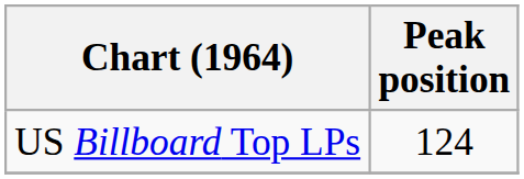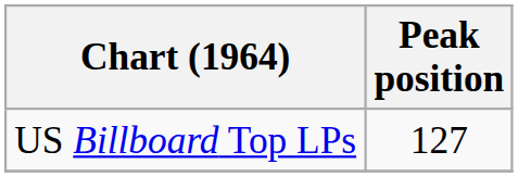 <table class="wikitable sortable plainrowheaders" style="text-align:center;">
 <tr>
 <th>Chart (1964)</th>
 <th>Peak<br>position</th>
 </tr>
 <tr>
 <td align="left">US <a href='#'><em>Billboard</em> Top LPs</a></td>
-<td>124</td>
+<td>127</td>
 </tr>
 <tr>
 </tr>
 </table>
